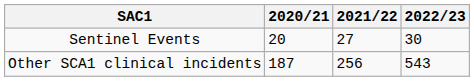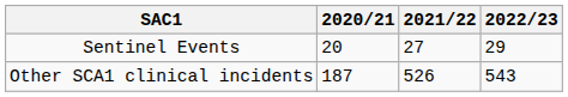 <table class="wikitable sortable">
 <tr>
 <th>SAC1</th>
 <th>2020/21</th>
 <th>2021/22</th>
 <th>2022/23</th>
 </tr>
 <tr>
 <td align=center>Sentinel Events</td>
 <td>20</td>
 <td>27</td>
-<td>30</td>
+<td>29</td>
 </tr>
 <tr>
 <td align=center>Other SCA1 clinical incidents</td>
 <td>187</td>
-<td>256</td>
+<td>526</td>
 <td>543</td>
 </tr>
 </table>
